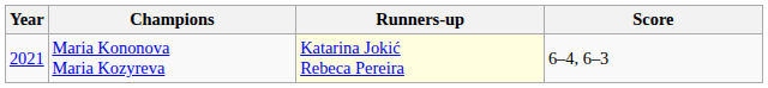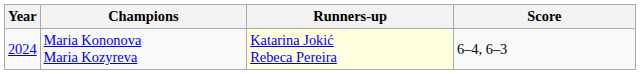 <table class="wikitable" style="font-size:90%">
 <tr>
 <th>Year</th>
 <th width="200">Champions</th>
 <th width="200">Runners-up</th>
 <th width="175">Score</th>
 </tr>
 <tr>
-<td><a href='#'>2021</a></td>
+<td><a href='#'>2024</a></td>
 <td> <a href='#'>Maria Kononova</a><br> <a href='#'>Maria Kozyreva</a></td>
 <td style="background: lightyellow;"> <a href='#'>Katarina Jokić</a><br> <a href='#'>Rebeca Pereira</a></td>
 <td>6–4, 6–3</td>
 </tr>
 </table>
